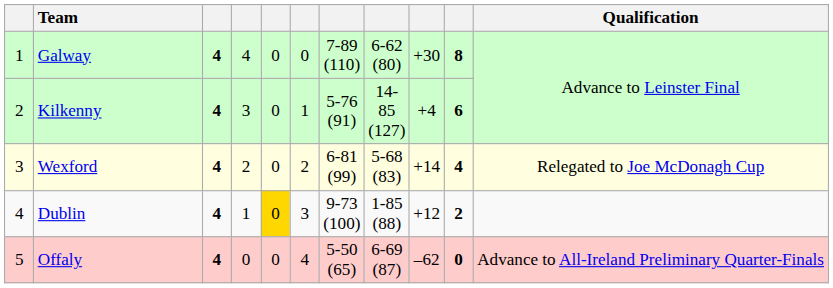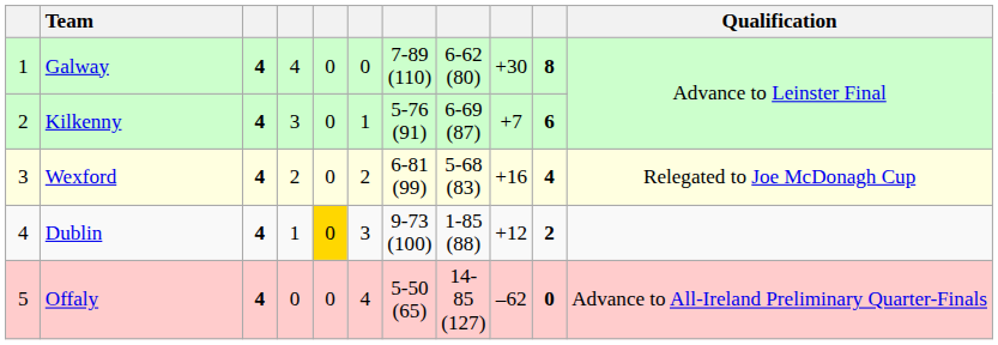 <table class="wikitable" style="text-align:center">
 <tr>
 <th width="20"></th>
 <th width="150" style="text-align:left;">Team</th>
 <th width="20"></th>
 <th width="20"></th>
 <th width="20"></th>
 <th width="20"></th>
 <th width="30"></th>
 <th width="30"></th>
 <th width="20"></th>
 <th width="20"></th>
 <th>Qualification</th>
 </tr>
 <tr style="background:#ccffcc">
 <td>1</td>
 <td align="left"> <a href='#'>Galway</a></td>
 <td><strong>4</strong></td>
 <td>4</td>
 <td>0</td>
 <td>0</td>
 <td>7-89 (110)</td>
 <td>6-62 (80)</td>
 <td>+30</td>
 <td><strong>8</strong></td>
 <td rowspan="2">Advance to <a href='#'>Leinster Final</a></td>
 </tr>
 <tr style="background:#ccffcc">
 <td>2</td>
 <td align="left"> <a href='#'>Kilkenny</a></td>
 <td><strong>4</strong></td>
 <td>3</td>
 <td>0</td>
 <td>1</td>
 <td>5-76 (91)</td>
-<td>14-85 (127)</td>
-<td>+4</td>
+<td>6-69 (87)</td>
+<td>+7</td>
 <td><strong>6</strong></td>
 </tr>
 <tr style="background:#FFFFE0">
 <td>3</td>
 <td align="left"> <a href='#'>Wexford</a></td>
 <td><strong>4</strong></td>
 <td>2</td>
 <td>0</td>
 <td>2</td>
 <td>6-81 (99)</td>
 <td>5-68 (83)</td>
-<td>+14</td>
+<td>+16</td>
 <td><strong>4</strong></td>
 <td>Relegated to <a href='#'>Joe McDonagh Cup</a></td>
 </tr>
 <tr>
 <td>4</td>
 <td align="left"> <a href='#'>Dublin</a></td>
 <td><strong>4</strong></td>
 <td>1</td>
 <td style="background: gold;">0</td>
 <td>3</td>
 <td>9-73 (100)</td>
 <td>1-85 (88)</td>
 <td>+12</td>
 <td><strong>2</strong></td>
 <td></td>
 </tr>
 <tr style="background:#ffcccc">
 <td>5</td>
 <td align="left"> <a href='#'>Offaly</a></td>
 <td><strong>4</strong></td>
 <td>0</td>
 <td>0</td>
 <td>4</td>
 <td>5-50 (65)</td>
-<td>6-69 (87)</td>
+<td>14-85 (127)</td>
 <td>–62</td>
 <td><strong>0</strong></td>
 <td>Advance to <a href='#'>All-Ireland Preliminary Quarter-Finals</a></td>
 </tr>
 </table>
